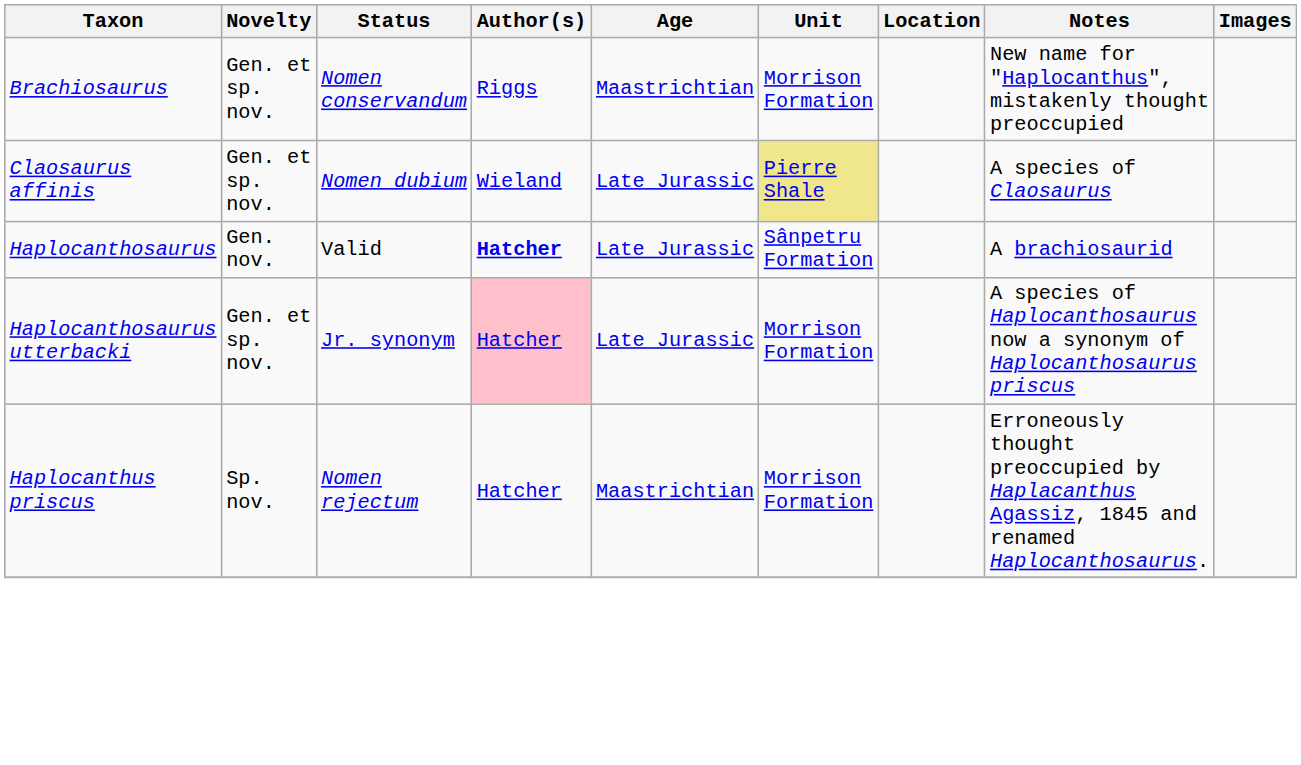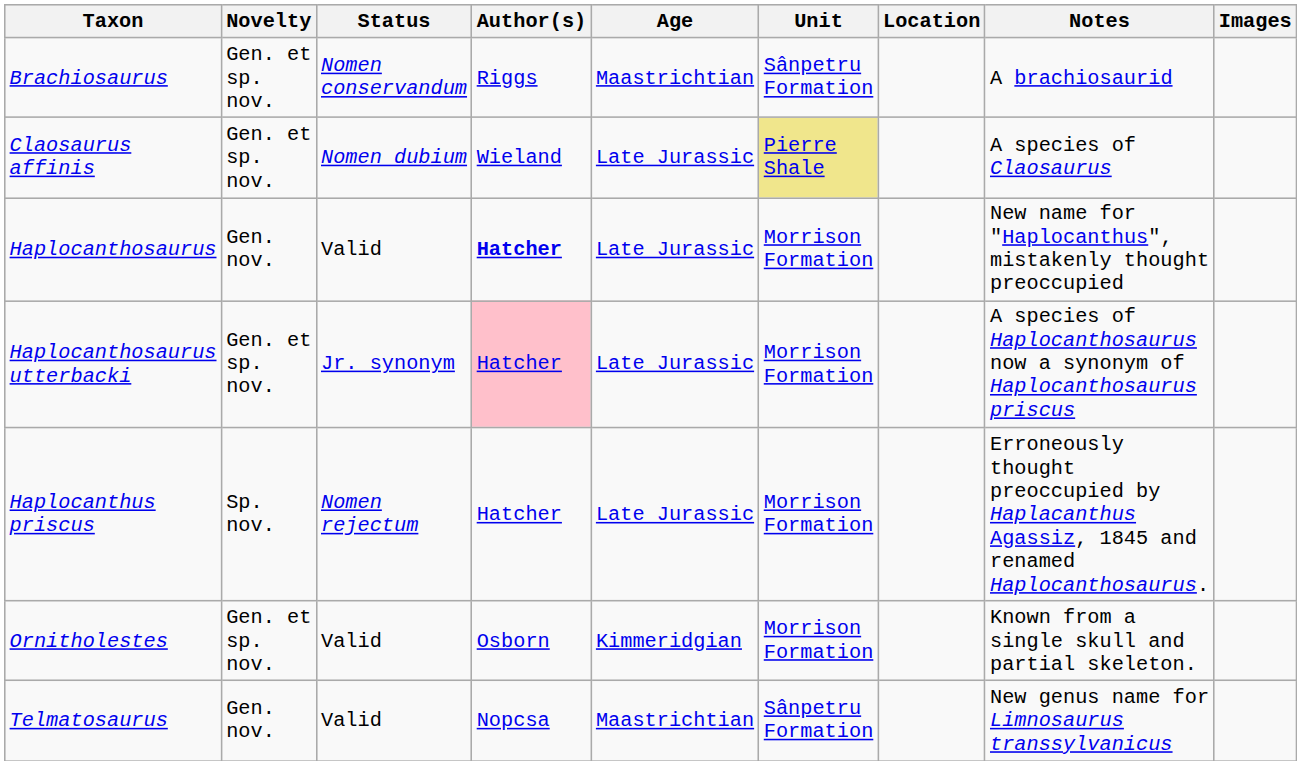 <table class="wikitable sortable" align="center" width="100%">
 <tr>
 <th>Taxon</th>
 <th>Novelty</th>
 <th>Status</th>
 <th>Author(s)</th>
 <th>Age</th>
 <th>Unit</th>
 <th>Location</th>
 <th>Notes</th>
 <th>Images</th>
 </tr>
 <tr>
 <td><em><a href='#'>Brachiosaurus</a></em></td>
 <td>Gen. et sp. nov.</td>
 <td><em><a href='#'>Nomen conservandum</a></em></td>
 <td><a href='#'>Riggs</a></td>
 <td><a href='#'>Maastrichtian</a></td>
-<td><a href='#'>Morrison Formation</a></td>
+<td><a href='#'>Sânpetru Formation</a></td>
 <td></td>
-<td>New name for "<a href='#'>Haplocanthus</a>", mistakenly thought preoccupied</td>
+<td>A <a href='#'>brachiosaurid</a></td>
 <td></td>
 </tr>
 <tr>
 <td><em><a href='#'>Claosaurus affinis</a></em></td>
 <td>Gen. et sp. nov.</td>
 <td><em><a href='#'>Nomen dubium</a></em></td>
 <td><a href='#'>Wieland</a></td>
 <td><a href='#'>Late Jurassic</a></td>
 <td style="background: khaki;"><a href='#'>Pierre Shale</a></td>
 <td></td>
 <td>A species of <em><a href='#'>Claosaurus</a></em></td>
 <td></td>
 </tr>
 <tr>
 <td><em><a href='#'>Haplocanthosaurus</a></em></td>
 <td>Gen. nov.</td>
 <td>Valid</td>
 <td><strong><a href='#'>Hatcher</a></strong></td>
 <td><a href='#'>Late Jurassic</a></td>
-<td><a href='#'>Sânpetru Formation</a></td>
+<td><a href='#'>Morrison Formation</a></td>
 <td></td>
-<td>A <a href='#'>brachiosaurid</a></td>
+<td>New name for "<a href='#'>Haplocanthus</a>", mistakenly thought preoccupied</td>
 <td></td>
 </tr>
 <tr>
 <td><em><a href='#'>Haplocanthosaurus utterbacki</a></em></td>
 <td>Gen. et sp. nov.</td>
 <td><a href='#'>Jr. synonym</a></td>
 <td style="background: pink;"><a href='#'>Hatcher</a></td>
 <td><a href='#'>Late Jurassic</a></td>
 <td><a href='#'>Morrison Formation</a></td>
 <td></td>
 <td>A species of <em><a href='#'>Haplocanthosaurus</a></em> now a synonym of <em><a href='#'>Haplocanthosaurus priscus</a></em></td>
 <td></td>
 </tr>
 <tr>
 <td><em><a href='#'>Haplocanthus priscus</a></em></td>
 <td>Sp. nov.</td>
 <td><em><a href='#'>Nomen rejectum</a></em></td>
 <td><a href='#'>Hatcher</a></td>
-<td><a href='#'>Maastrichtian</a></td>
+<td><a href='#'>Late Jurassic</a></td>
 <td><a href='#'>Morrison Formation</a></td>
 <td></td>
 <td>Erroneously thought preoccupied by <em><a href='#'>Haplacanthus</a></em> <a href='#'>Agassiz</a>, 1845 and renamed <em><a href='#'>Haplocanthosaurus</a></em>.</td>
 <td></td>
 </tr>
 <tr>
+<td><em><a href='#'>Ornitholestes</a></em></td>
+<td>Gen. et sp. nov.</td>
+<td>Valid</td>
+<td><a href='#'>Osborn</a></td>
+<td><a href='#'>Kimmeridgian</a></td>
+<td><a href='#'>Morrison Formation</a></td>
+<td></td>
+<td>Known from a single skull and partial skeleton.</td>
+<td></td>
+</tr>
+<tr>
+<td><em><a href='#'>Telmatosaurus</a></em></td>
+<td>Gen. nov.</td>
+<td>Valid</td>
+<td><a href='#'>Nopcsa</a></td>
+<td><a href='#'>Maastrichtian</a></td>
+<td><a href='#'>Sânpetru Formation</a></td>
+<td></td>
+<td>New genus name for <em><a href='#'>Limnosaurus transsylvanicus</a></em></td>
+<td></td>
+</tr>
+<tr>
 </tr>
 </table>
